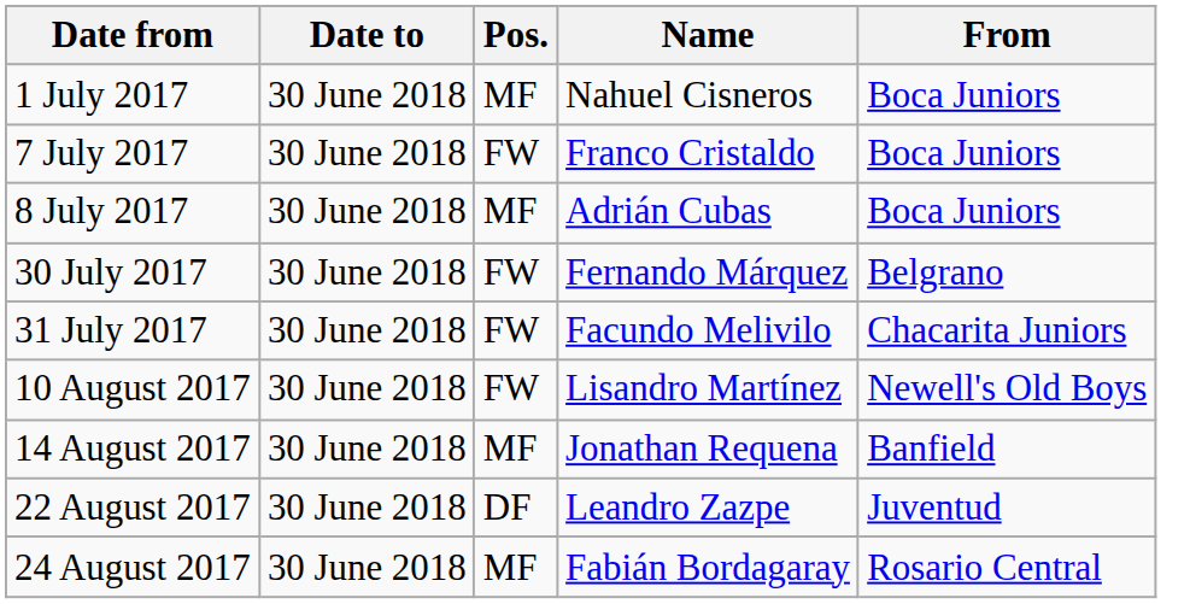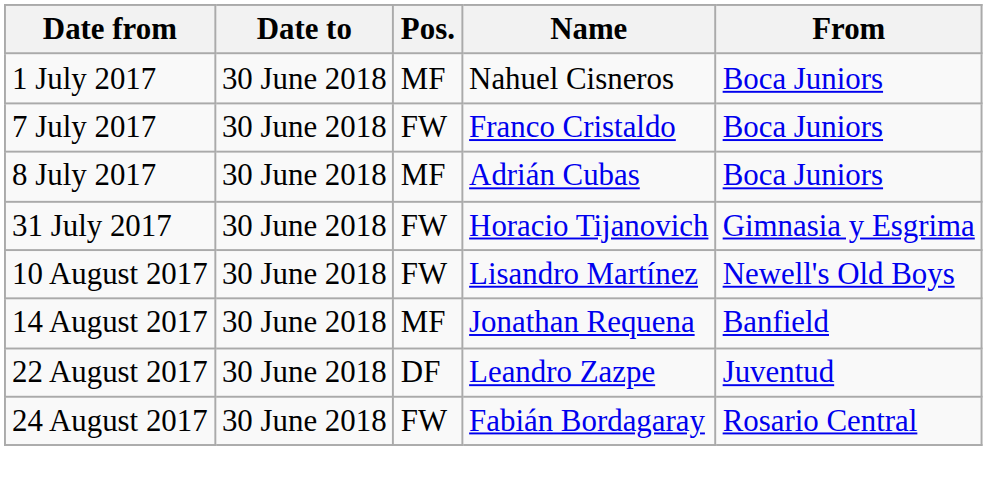 <table class="wikitable">
 <tr>
 <th>Date from</th>
 <th>Date to</th>
 <th>Pos.</th>
 <th>Name</th>
 <th>From</th>
 </tr>
 <tr>
 <td>1 July 2017</td>
 <td>30 June 2018</td>
 <td>MF</td>
 <td> Nahuel Cisneros</td>
 <td> <a href='#'>Boca Juniors</a></td>
 </tr>
 <tr>
 <td>7 July 2017</td>
 <td>30 June 2018</td>
 <td>FW</td>
 <td> <a href='#'>Franco Cristaldo</a></td>
 <td> <a href='#'>Boca Juniors</a></td>
 </tr>
 <tr>
 <td>8 July 2017</td>
 <td>30 June 2018</td>
 <td>MF</td>
 <td> <a href='#'>Adrián Cubas</a></td>
 <td> <a href='#'>Boca Juniors</a></td>
 </tr>
 <tr>
-<td>30 July 2017</td>
-<td>30 June 2018</td>
-<td>FW</td>
-<td> <a href='#'>Fernando Márquez</a></td>
-<td> <a href='#'>Belgrano</a></td>
-</tr>
-<tr>
 <td>31 July 2017</td>
 <td>30 June 2018</td>
 <td>FW</td>
-<td> <a href='#'>Facundo Melivilo</a></td>
-<td> <a href='#'>Chacarita Juniors</a></td>
+<td> <a href='#'>Horacio Tijanovich</a></td>
+<td> <a href='#'>Gimnasia y Esgrima</a></td>
 </tr>
 <tr>
 <td>10 August 2017</td>
 <td>30 June 2018</td>
 <td>FW</td>
 <td> <a href='#'>Lisandro Martínez</a></td>
 <td> <a href='#'>Newell's Old Boys</a></td>
 </tr>
 <tr>
 <td>14 August 2017</td>
 <td>30 June 2018</td>
 <td>MF</td>
 <td> <a href='#'>Jonathan Requena</a></td>
 <td> <a href='#'>Banfield</a></td>
 </tr>
 <tr>
 <td>22 August 2017</td>
 <td>30 June 2018</td>
 <td>DF</td>
 <td> <a href='#'>Leandro Zazpe</a></td>
 <td> <a href='#'>Juventud</a></td>
 </tr>
 <tr>
 <td>24 August 2017</td>
 <td>30 June 2018</td>
-<td>MF</td>
+<td>FW</td>
 <td> <a href='#'>Fabián Bordagaray</a></td>
 <td> <a href='#'>Rosario Central</a></td>
 </tr>
 </table>
